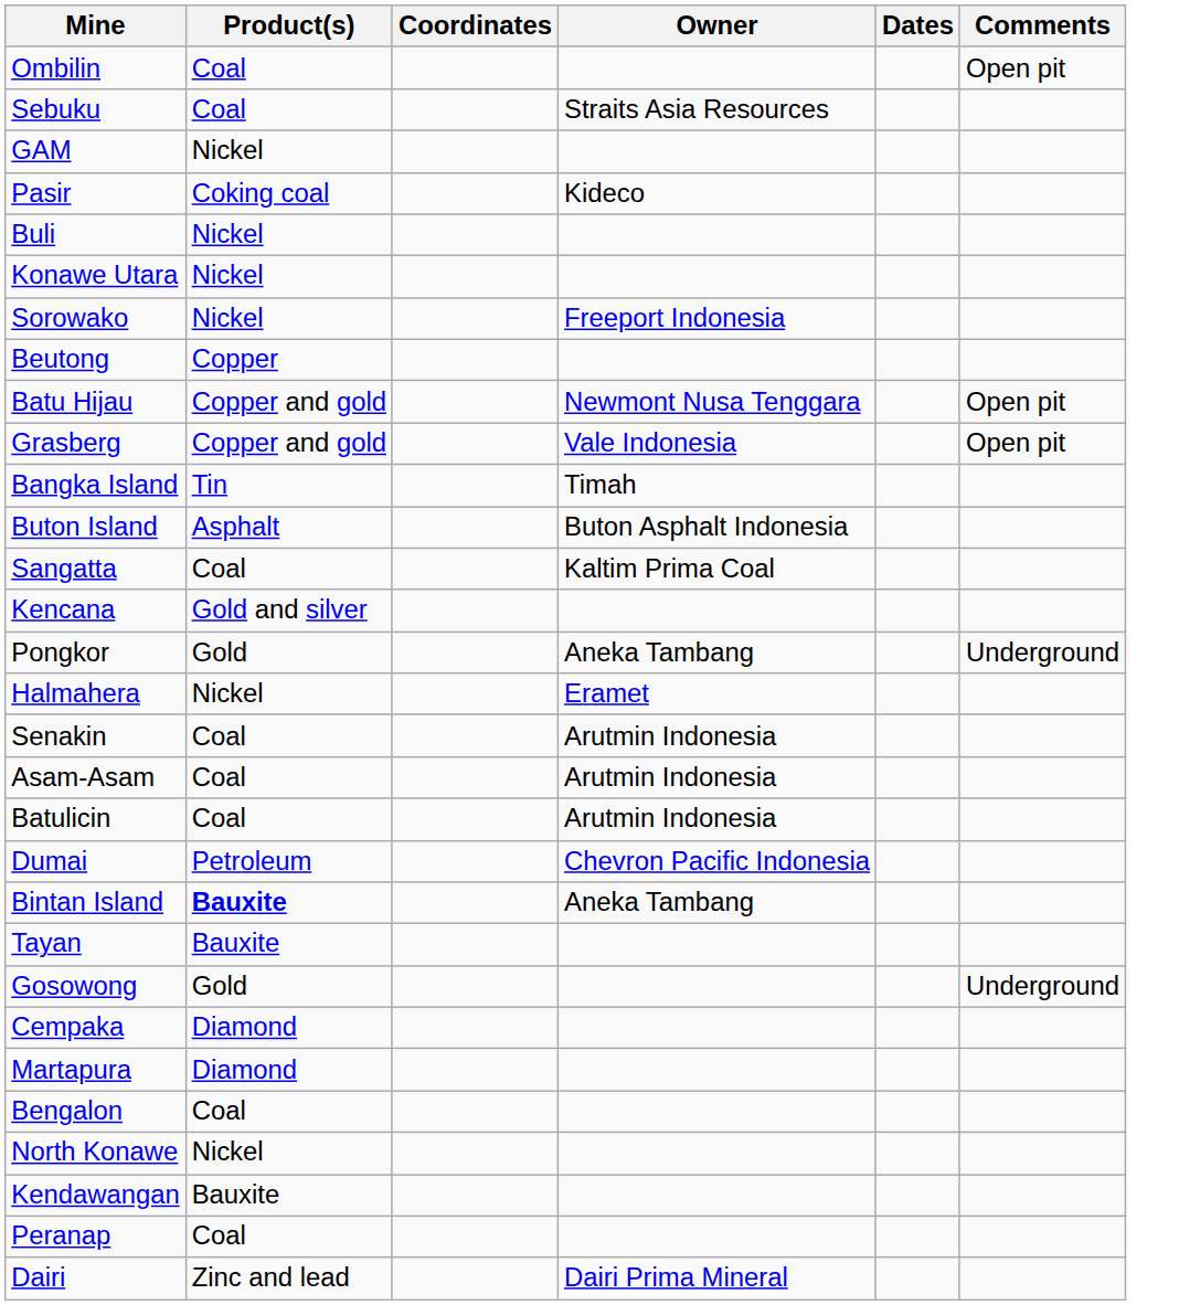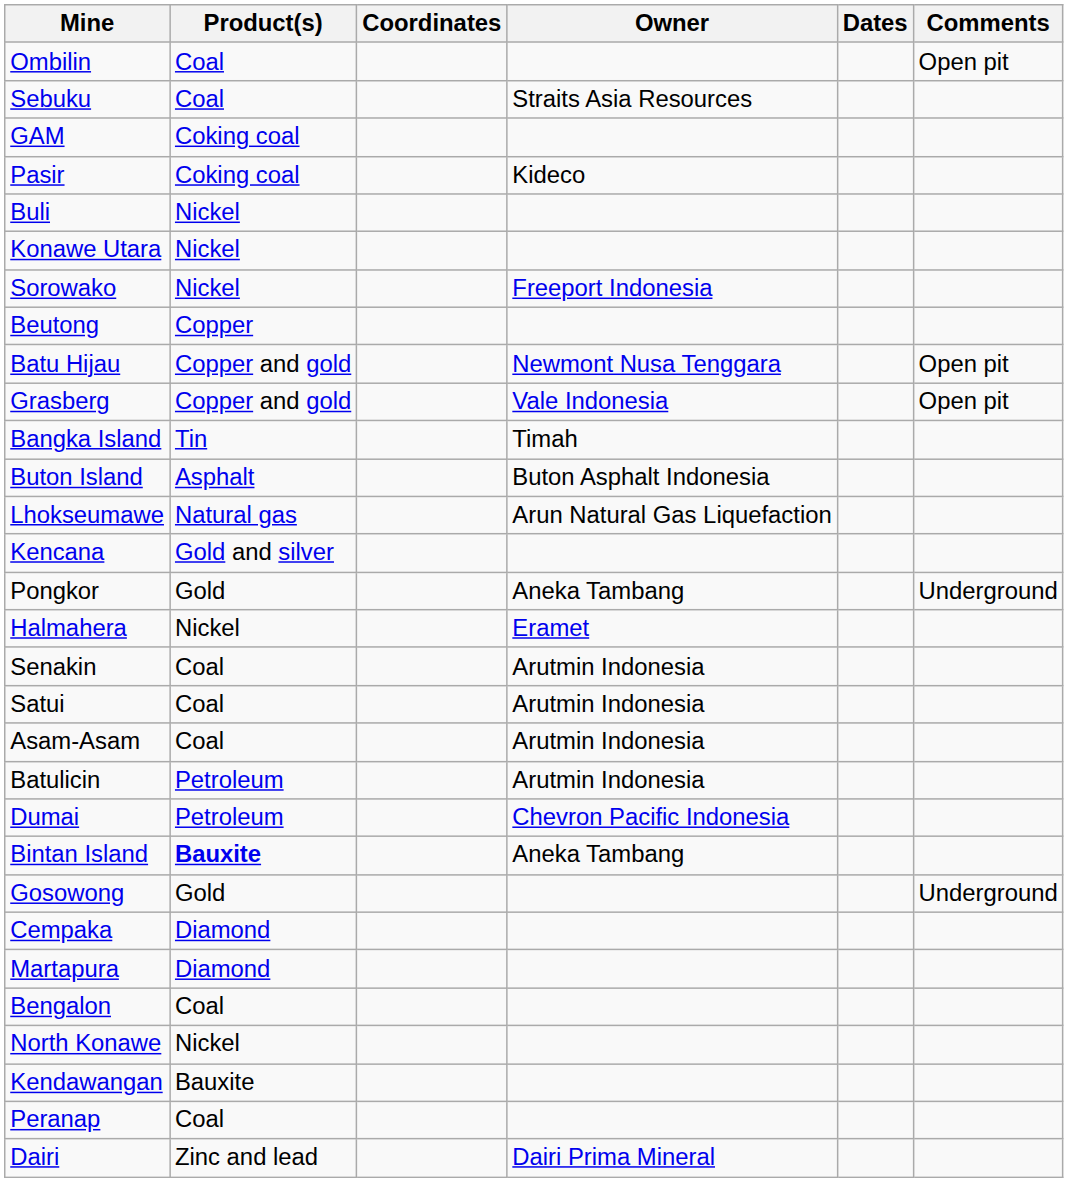 <table class="sortable wikitable">
 <tr>
 <th>Mine</th>
 <th>Product(s)</th>
 <th>Coordinates</th>
 <th>Owner</th>
 <th>Dates</th>
 <th>Comments</th>
 </tr>
 <tr>
 <td><a href='#'>Ombilin</a></td>
 <td><a href='#'>Coal</a></td>
 <td></td>
 <td></td>
 <td></td>
 <td>Open pit</td>
 </tr>
 <tr>
 <td><a href='#'>Sebuku</a></td>
 <td><a href='#'>Coal</a></td>
 <td></td>
 <td>Straits Asia Resources</td>
 <td></td>
 <td></td>
 </tr>
 <tr>
 <td><a href='#'>GAM</a></td>
-<td>Nickel</td>
+<td><a href='#'>Coking coal</a></td>
 <td></td>
 <td></td>
 <td></td>
 <td></td>
 </tr>
 <tr>
 <td><a href='#'>Pasir</a></td>
 <td><a href='#'>Coking coal</a></td>
 <td></td>
 <td>Kideco</td>
 <td></td>
 <td></td>
 </tr>
 <tr>
 <td><a href='#'>Buli</a></td>
 <td><a href='#'>Nickel</a></td>
 <td></td>
 <td></td>
 <td></td>
 <td></td>
 </tr>
 <tr>
 <td><a href='#'>Konawe Utara</a></td>
 <td><a href='#'>Nickel</a></td>
 <td></td>
 <td></td>
 <td></td>
 <td></td>
 </tr>
 <tr>
 <td><a href='#'>Sorowako</a></td>
 <td><a href='#'>Nickel</a></td>
 <td></td>
 <td><a href='#'>Freeport Indonesia</a></td>
 <td></td>
 <td></td>
 </tr>
 <tr>
 <td><a href='#'>Beutong</a></td>
 <td><a href='#'>Copper</a></td>
 <td></td>
 <td></td>
 <td></td>
 <td></td>
 </tr>
 <tr>
 <td><a href='#'>Batu Hijau</a></td>
 <td><a href='#'>Copper</a> and <a href='#'>gold</a></td>
 <td></td>
 <td><a href='#'>Newmont Nusa Tenggara</a></td>
 <td></td>
 <td>Open pit</td>
 </tr>
 <tr>
 <td><a href='#'>Grasberg</a></td>
 <td><a href='#'>Copper</a> and <a href='#'>gold</a></td>
 <td></td>
 <td><a href='#'>Vale Indonesia</a></td>
 <td></td>
 <td>Open pit</td>
 </tr>
 <tr>
 <td><a href='#'>Bangka Island</a></td>
 <td><a href='#'>Tin</a></td>
 <td></td>
 <td>Timah</td>
 <td></td>
 <td></td>
 </tr>
 <tr>
 <td><a href='#'>Buton Island</a></td>
 <td><a href='#'>Asphalt</a></td>
 <td></td>
 <td>Buton Asphalt Indonesia</td>
 <td></td>
 <td></td>
 </tr>
 <tr>
-<td><a href='#'>Sangatta</a></td>
-<td>Coal</td>
+<td><a href='#'>Lhokseumawe</a></td>
+<td><a href='#'>Natural gas</a></td>
 <td></td>
-<td>Kaltim Prima Coal</td>
+<td>Arun Natural Gas Liquefaction</td>
 <td></td>
 <td></td>
 </tr>
 <tr>
 <td><a href='#'>Kencana</a></td>
 <td><a href='#'>Gold</a> and <a href='#'>silver</a></td>
 <td></td>
 <td></td>
 <td></td>
 <td></td>
 </tr>
 <tr>
 <td>Pongkor</td>
 <td>Gold</td>
 <td></td>
 <td>Aneka Tambang</td>
 <td></td>
 <td>Underground</td>
 </tr>
 <tr>
 <td><a href='#'>Halmahera</a></td>
 <td>Nickel</td>
 <td></td>
 <td><a href='#'>Eramet</a></td>
 <td></td>
 <td></td>
 </tr>
 <tr>
 <td>Senakin</td>
 <td>Coal</td>
 <td></td>
 <td>Arutmin Indonesia</td>
 <td></td>
 <td></td>
 </tr>
 <tr>
+<td>Satui</td>
+<td>Coal</td>
+<td></td>
+<td>Arutmin Indonesia</td>
+<td></td>
+<td></td>
+</tr>
+<tr>
 <td>Asam-Asam</td>
 <td>Coal</td>
 <td></td>
 <td>Arutmin Indonesia</td>
 <td></td>
 <td></td>
 </tr>
 <tr>
 <td>Batulicin</td>
-<td>Coal</td>
+<td><a href='#'>Petroleum</a></td>
 <td></td>
 <td>Arutmin Indonesia</td>
 <td></td>
 <td></td>
 </tr>
 <tr>
 <td><a href='#'>Dumai</a></td>
 <td><a href='#'>Petroleum</a></td>
 <td></td>
 <td><a href='#'>Chevron Pacific Indonesia</a></td>
 <td></td>
 <td></td>
 </tr>
 <tr>
 <td><a href='#'>Bintan Island</a></td>
 <td><strong><a href='#'>Bauxite</a></strong></td>
 <td></td>
 <td>Aneka Tambang</td>
-<td></td>
-<td></td>
-</tr>
-<tr>
-<td><a href='#'>Tayan</a></td>
-<td><a href='#'>Bauxite</a></td>
-<td></td>
-<td></td>
 <td></td>
 <td></td>
 </tr>
 <tr>
 <td><a href='#'>Gosowong</a></td>
 <td>Gold</td>
 <td></td>
 <td></td>
 <td></td>
 <td>Underground</td>
 </tr>
 <tr>
 <td><a href='#'>Cempaka</a></td>
 <td><a href='#'>Diamond</a></td>
 <td></td>
 <td></td>
 <td></td>
 <td></td>
 </tr>
 <tr>
 <td><a href='#'>Martapura</a></td>
 <td><a href='#'>Diamond</a></td>
 <td></td>
 <td></td>
 <td></td>
 <td></td>
 </tr>
 <tr>
 <td><a href='#'>Bengalon</a></td>
 <td>Coal</td>
 <td></td>
 <td></td>
 <td></td>
 <td></td>
 </tr>
 <tr>
 <td><a href='#'>North Konawe</a></td>
 <td>Nickel</td>
 <td></td>
 <td></td>
 <td></td>
 <td></td>
 </tr>
 <tr>
 <td><a href='#'>Kendawangan</a></td>
 <td>Bauxite</td>
 <td></td>
 <td></td>
 <td></td>
 <td></td>
 </tr>
 <tr>
 <td><a href='#'>Peranap</a></td>
 <td>Coal</td>
 <td></td>
 <td></td>
 <td></td>
 <td></td>
 </tr>
 <tr>
 <td><a href='#'>Dairi</a></td>
 <td>Zinc and lead</td>
 <td></td>
 <td><a href='#'>Dairi Prima Mineral</a></td>
 <td></td>
 <td></td>
 </tr>
 </table>
